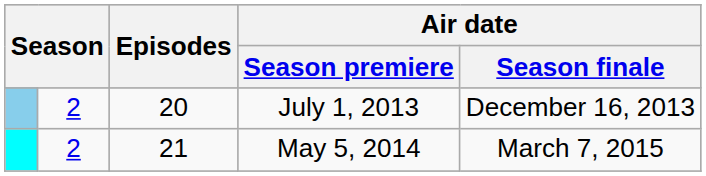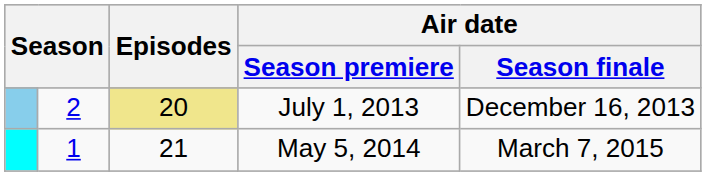 <table class="wikitable">
 <tr>
 <th colspan="2" rowspan="2">Season</th>
 <th rowspan="2">Episodes</th>
 <th colspan="2">Air date</th>
 </tr>
 <tr>
 <th><a href='#'>Season premiere</a></th>
 <th><a href='#'>Season finale</a></th>
 </tr>
 <tr>
 <td style="background:#87CEEB; height:10px;"></td>
 <td style="text-align:center;"><a href='#'>2</a></td>
-<td style="text-align:center;">20</td>
+<td style="background: khaki; text-align:center;">20</td>
 <td style="text-align:center;">July 1, 2013</td>
 <td style="text-align:center;">December 16, 2013</td>
 </tr>
 <tr>
 <td style="background:#00FFFF; height:10px;"></td>
-<td style="text-align:center;"><a href='#'>2</a></td>
+<td style="text-align:center;"><a href='#'>1</a></td>
 <td style="text-align:center;">21</td>
 <td style="text-align:center;">May 5, 2014</td>
 <td style="text-align:center;">March 7, 2015</td>
 </tr>
 </table>
